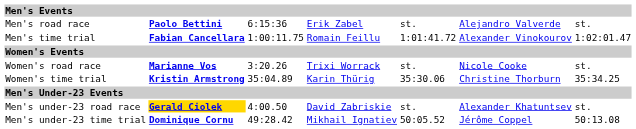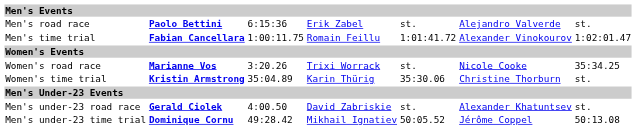 <table>
 <tr bgcolor="#cccccc">
 <td colspan=7><strong>Men's Events</strong></td>
 </tr>
 <tr>
 <td>Men's road race <br></td>
 <td><strong><a href='#'>Paolo Bettini</a></strong><br><small></small></td>
 <td>6:15:36</td>
 <td><a href='#'>Erik Zabel</a><br><small></small></td>
 <td>st.</td>
 <td><a href='#'>Alejandro Valverde</a><br><small></small></td>
 <td>st.</td>
 </tr>
 <tr>
 <td>Men's time trial<br></td>
 <td><strong><a href='#'>Fabian Cancellara</a></strong><br><small></small></td>
 <td>1:00:11.75</td>
 <td><a href='#'>Romain Feillu</a> <br><small></small></td>
 <td>1:01:41.72</td>
 <td><a href='#'>Alexander Vinokourov</a><br><small></small></td>
 <td>1:02:01.47</td>
 </tr>
 <tr bgcolor="#cccccc">
 <td colspan=7><strong>Women's Events</strong></td>
 </tr>
 <tr>
 <td>Women's road race<br></td>
 <td><strong><a href='#'>Marianne Vos</a></strong><br><small></small></td>
 <td>3:20.26</td>
 <td><a href='#'>Trixi Worrack</a> <br><small></small></td>
 <td>st.</td>
 <td><a href='#'>Nicole Cooke</a><br><small></small></td>
-<td>st.</td>
+<td>35:34.25</td>
 </tr>
 <tr>
 <td>Women's time trial<br></td>
 <td><strong><a href='#'>Kristin Armstrong</a></strong><br><small></small></td>
 <td>35:04.89</td>
 <td><a href='#'>Karin Thürig</a><br><small></small></td>
 <td>35:30.06</td>
 <td><a href='#'>Christine Thorburn</a><br><small></small></td>
-<td>35:34.25</td>
+<td>st.</td>
 </tr>
 <tr bgcolor="#cccccc">
 <td colspan=7><strong>Men's Under-23 Events</strong></td>
 </tr>
 <tr>
 <td>Men's under-23 road race<br></td>
-<td style="background: gold;"><strong><a href='#'>Gerald Ciolek</a></strong><br><small></small></td>
+<td><strong><a href='#'>Gerald Ciolek</a></strong><br><small></small></td>
 <td>4:00.50</td>
 <td><a href='#'>David Zabriskie</a><br><small></small></td>
 <td>st.</td>
 <td><a href='#'>Alexander Khatuntsev</a><br><small></small></td>
 <td>st.</td>
 </tr>
 <tr>
 <td>Men's under-23 time trial<br></td>
 <td><strong><a href='#'>Dominique Cornu</a></strong><br><small></small></td>
 <td>49:28.42</td>
 <td><a href='#'>Mikhail Ignatiev</a><br><small></small></td>
 <td>50:05.52</td>
 <td><a href='#'>Jérôme Coppel</a><br><small></small></td>
 <td>50:13.08</td>
 </tr>
 <tr>
 </tr>
 </table>
